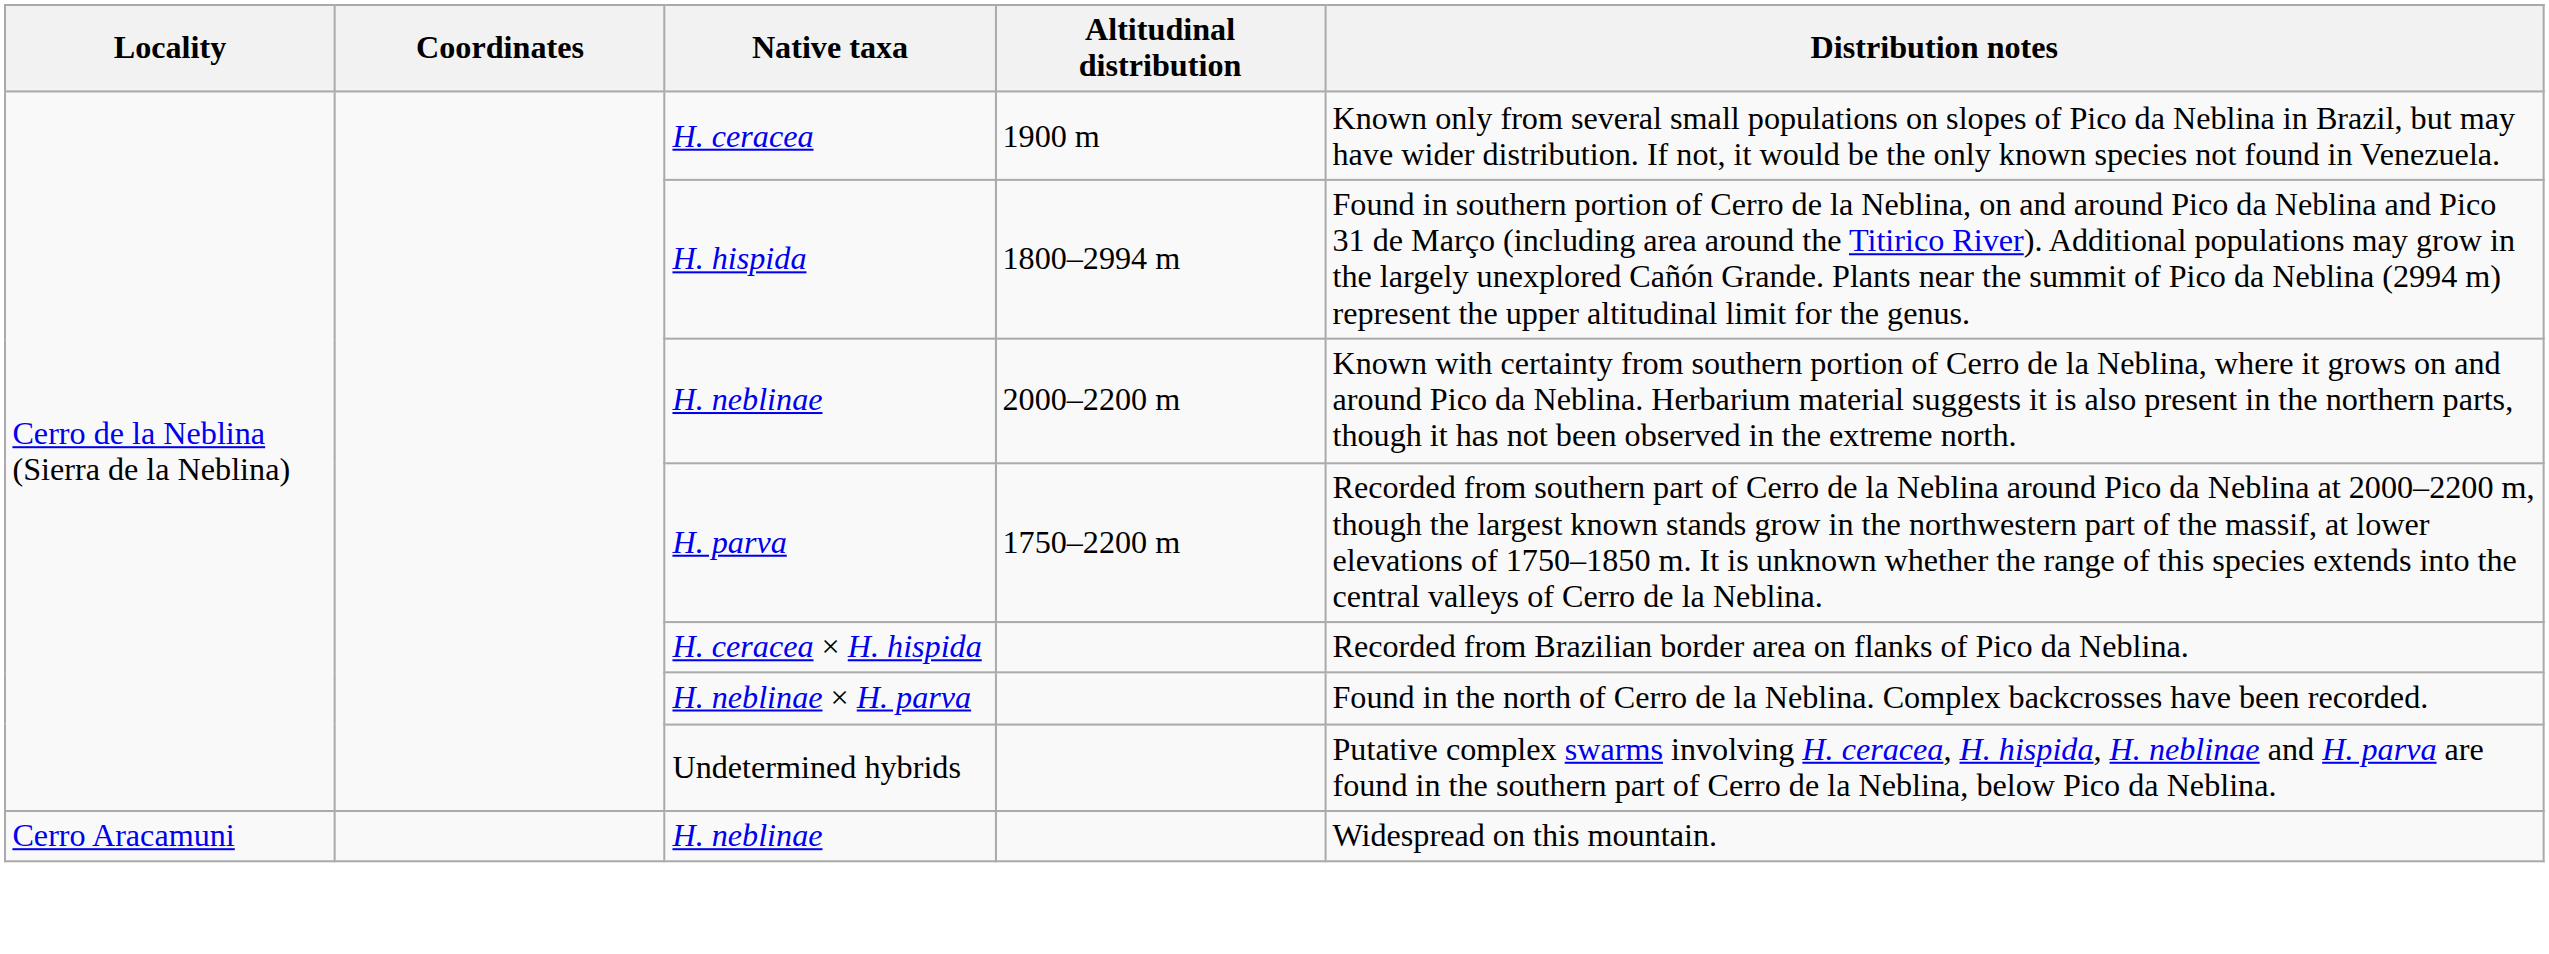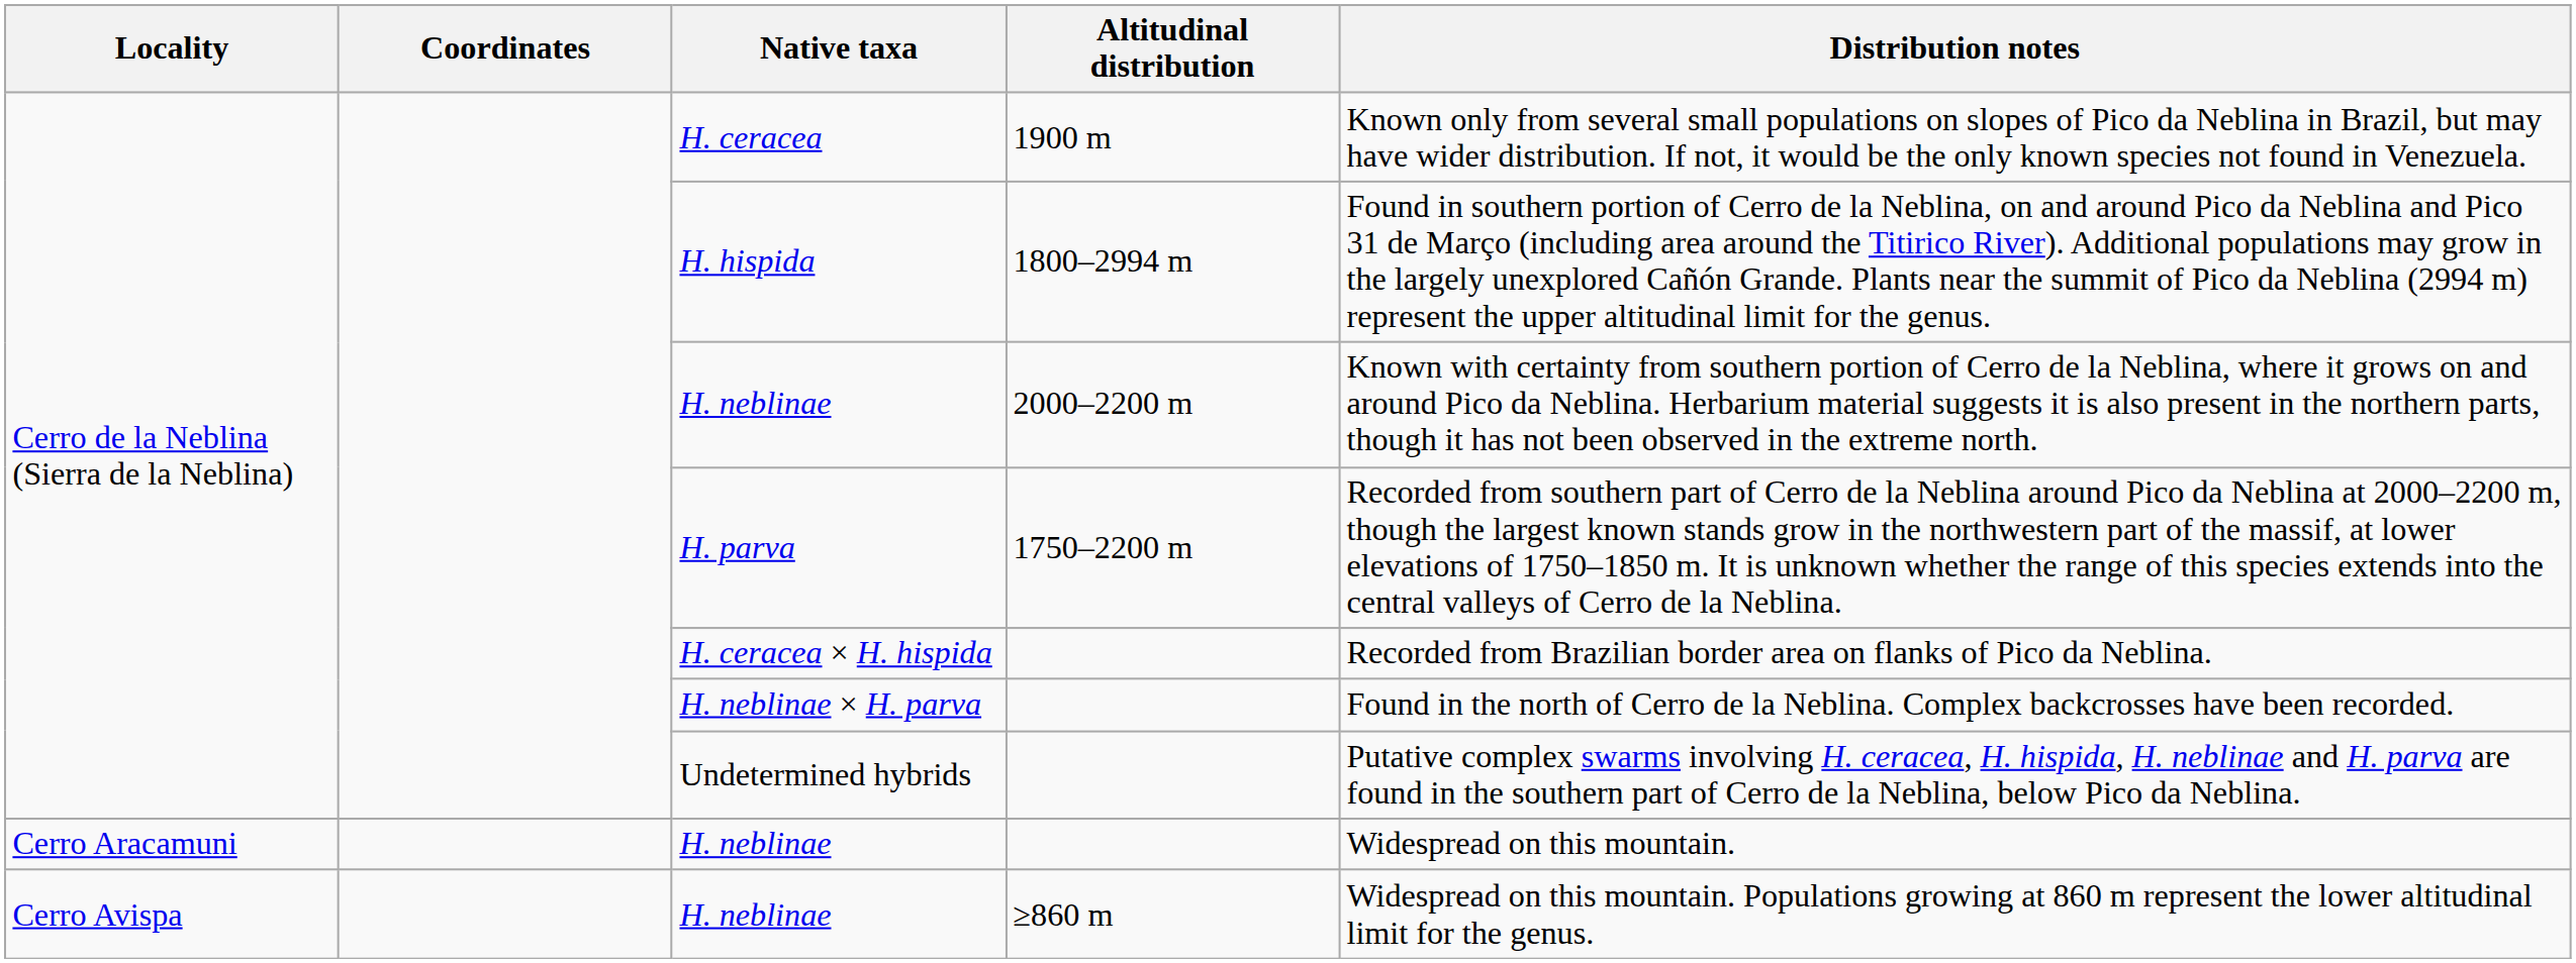 <table class="wikitable" style="width: 100%">
 <tr>
 <th scope="col" width="13%">Locality</th>
 <th scope="col" width="13%">Coordinates</th>
 <th scope="col" width="13%">Native taxa</th>
 <th scope="col" width="13%">Altitudinal distribution</th>
 <th scope="col" width="48%">Distribution notes</th>
 </tr>
 <tr>
 <td rowspan="7"><a href='#'>Cerro de la Neblina</a> (Sierra de la Neblina)</td>
 <td rowspan="7"></td>
 <td><em><a href='#'>H. ceracea</a></em></td>
 <td>1900 m</td>
 <td>Known only from several small populations on slopes of Pico da Neblina in Brazil, but may have wider distribution. If not, it would be the only known species not found in Venezuela.</td>
 </tr>
 <tr>
 <td><em><a href='#'>H. hispida</a></em></td>
 <td>1800–2994 m</td>
 <td>Found in southern portion of Cerro de la Neblina, on and around Pico da Neblina and Pico 31 de Março (including area around the <a href='#'>Titirico River</a>). Additional populations may grow in the largely unexplored Cañón Grande. Plants near the summit of Pico da Neblina (2994 m) represent the upper altitudinal limit for the genus.</td>
 </tr>
 <tr>
 <td><em><a href='#'>H. neblinae</a></em></td>
 <td>2000–2200 m</td>
 <td>Known with certainty from southern portion of Cerro de la Neblina, where it grows on and around Pico da Neblina. Herbarium material suggests it is also present in the northern parts, though it has not been observed in the extreme north.</td>
 </tr>
 <tr>
 <td><em><a href='#'>H. parva</a></em></td>
 <td>1750–2200 m</td>
 <td>Recorded from southern part of Cerro de la Neblina around Pico da Neblina at 2000–2200 m, though the largest known stands grow in the northwestern part of the massif, at lower elevations of 1750–1850 m. It is unknown whether the range of this species extends into the central valleys of Cerro de la Neblina.</td>
 </tr>
 <tr>
 <td><em><a href='#'>H. ceracea</a></em> × <em><a href='#'>H. hispida</a></em></td>
 <td></td>
 <td>Recorded from Brazilian border area on flanks of Pico da Neblina.</td>
 </tr>
 <tr>
 <td><em><a href='#'>H. neblinae</a></em> × <em><a href='#'>H. parva</a></em></td>
 <td></td>
 <td>Found in the north of Cerro de la Neblina. Complex backcrosses have been recorded.</td>
 </tr>
 <tr>
 <td>Undetermined hybrids</td>
 <td></td>
 <td>Putative complex <a href='#'>swarms</a> involving <em><a href='#'>H. ceracea</a></em>, <em><a href='#'>H. hispida</a></em>, <em><a href='#'>H. neblinae</a></em> and <em><a href='#'>H. parva</a></em> are found in the southern part of Cerro de la Neblina, below Pico da Neblina.</td>
 </tr>
 <tr>
 <td><a href='#'>Cerro Aracamuni</a></td>
 <td></td>
 <td><em><a href='#'>H. neblinae</a></em></td>
 <td></td>
 <td>Widespread on this mountain.</td>
 </tr>
+<tr>
+<td><a href='#'>Cerro Avispa</a></td>
+<td></td>
+<td><em><a href='#'>H. neblinae</a></em></td>
+<td>≥860 m</td>
+<td>Widespread on this mountain. Populations growing at 860 m represent the lower altitudinal limit for the genus.</td>
+</tr>
 </table>
